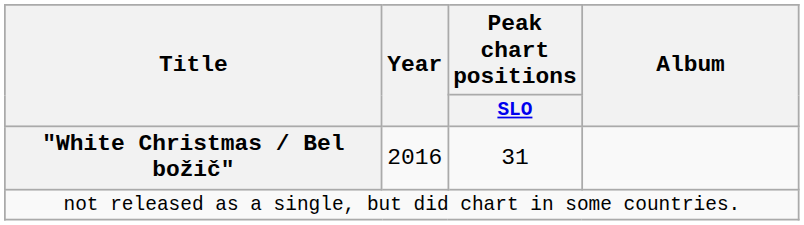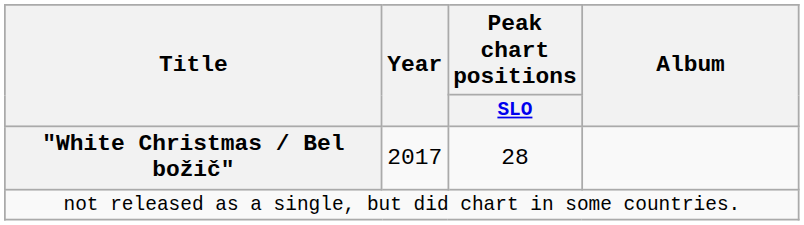 <table class="wikitable plainrowheaders" style="text-align:center;">
 <tr>
 <th scope="col" rowspan="2" style="width:16em;">Title</th>
 <th scope="col" rowspan="2" style="width:1em;">Year</th>
 <th scope="col" colspan="1">Peak chart positions</th>
 <th scope="col" rowspan="2" style="width:9em;">Album</th>
 </tr>
 <tr>
 <th scope="col" style="width:3em; font-size:85%;"><a href='#'>SLO</a></th>
 </tr>
 <tr>
 <th scope="row">"White Christmas / Bel božič"<br></th>
-<td>2016</td>
-<td>31</td>
+<td>2017</td>
+<td>28</td>
 <td></td>
 </tr>
 <tr>
 <td style="text-align:center; font-size:85%;" colspan="4">not released as a single, but did chart in some countries.</td>
 </tr>
 </table>
